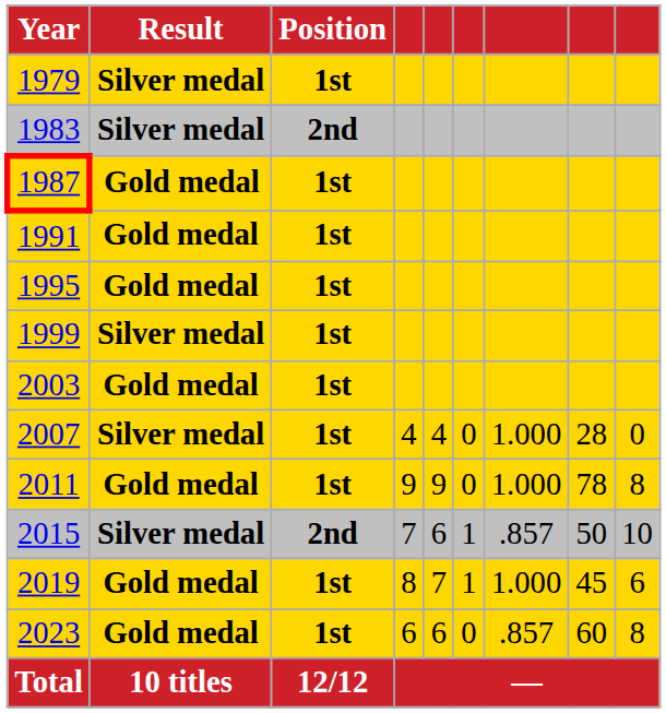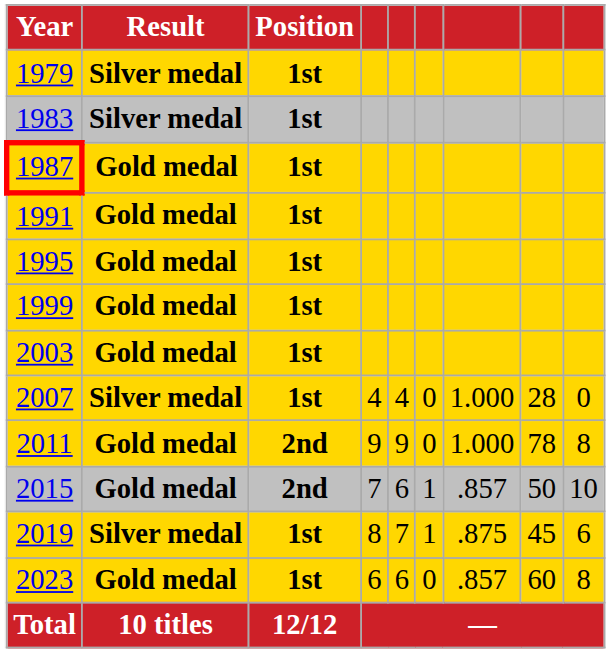 <table class="wikitable" style="text-align:center">
 <tr>
 <th style="color:white; background:#CE2028;">Year</th>
 <th style="color:white; background:#CE2028;">Result</th>
 <th style="color:white; background:#CE2028;">Position</th>
 <th style="color:white; background:#CE2028;"></th>
 <th style="color:white; background:#CE2028;"></th>
 <th style="color:white; background:#CE2028;"></th>
 <th style="color:white; background:#CE2028;"></th>
 <th style="color:white; background:#CE2028;"></th>
 <th style="color:white; background:#CE2028;"></th>
 </tr>
 <tr style="background:gold;">
 <td> <a href='#'>1979</a></td>
 <td><strong>Silver medal</strong></td>
 <td><strong>1st</strong></td>
 <td></td>
 <td></td>
 <td></td>
 <td></td>
 <td></td>
 <td></td>
 </tr>
 <tr style="background:silver;">
 <td> <a href='#'>1983</a></td>
 <td><strong>Silver medal</strong></td>
-<td><strong>2nd</strong></td>
+<td><strong>1st</strong></td>
 <td></td>
 <td></td>
 <td></td>
 <td></td>
 <td></td>
 <td></td>
 </tr>
 <tr style="background:gold;">
 <td style="border:3px solid red"> <a href='#'>1987</a></td>
 <td><strong>Gold medal</strong></td>
 <td><strong>1st</strong></td>
 <td></td>
 <td></td>
 <td></td>
 <td></td>
 <td></td>
 <td></td>
 </tr>
 <tr style="background:gold;">
 <td> <a href='#'>1991</a></td>
 <td><strong>Gold medal</strong></td>
 <td><strong>1st</strong></td>
 <td></td>
 <td></td>
 <td></td>
 <td></td>
 <td></td>
 <td></td>
 </tr>
 <tr style="background:gold;">
 <td> <a href='#'>1995</a></td>
 <td><strong>Gold medal</strong></td>
 <td><strong>1st</strong></td>
 <td></td>
 <td></td>
 <td></td>
 <td></td>
 <td></td>
 <td></td>
 </tr>
 <tr style="background:gold;">
 <td> <a href='#'>1999</a></td>
-<td><strong>Silver medal</strong></td>
+<td><strong>Gold medal</strong></td>
 <td><strong>1st</strong></td>
 <td></td>
 <td></td>
 <td></td>
 <td></td>
 <td></td>
 <td></td>
 </tr>
 <tr style="background:gold;">
 <td> <a href='#'>2003</a></td>
 <td><strong>Gold medal</strong></td>
 <td><strong>1st</strong></td>
 <td></td>
 <td></td>
 <td></td>
 <td></td>
 <td></td>
 <td></td>
 </tr>
 <tr style="background:gold;">
 <td> <a href='#'>2007</a></td>
 <td><strong>Silver medal</strong></td>
 <td><strong>1st</strong></td>
 <td>4</td>
 <td>4</td>
 <td>0</td>
 <td>1.000</td>
 <td>28</td>
 <td>0</td>
 </tr>
 <tr style="background:gold;">
 <td> <a href='#'>2011</a></td>
 <td><strong>Gold medal</strong></td>
-<td><strong>1st</strong></td>
+<td><strong>2nd</strong></td>
 <td>9</td>
 <td>9</td>
 <td>0</td>
 <td>1.000</td>
 <td>78</td>
 <td>8</td>
 </tr>
 <tr style="background:silver;">
 <td> <a href='#'>2015</a></td>
-<td><strong>Silver medal</strong></td>
+<td><strong>Gold medal</strong></td>
 <td><strong>2nd</strong></td>
 <td>7</td>
 <td>6</td>
 <td>1</td>
 <td>.857</td>
 <td>50</td>
 <td>10</td>
 </tr>
 <tr style="background:gold;">
 <td> <a href='#'>2019</a></td>
-<td><strong>Gold medal</strong></td>
+<td><strong>Silver medal</strong></td>
 <td><strong>1st</strong></td>
 <td>8</td>
 <td>7</td>
 <td>1</td>
-<td>1.000</td>
+<td>.875</td>
 <td>45</td>
 <td>6</td>
 </tr>
 <tr style="background:gold;">
 <td> <a href='#'>2023</a></td>
 <td><strong>Gold medal</strong></td>
 <td><strong>1st</strong></td>
 <td>6</td>
 <td>6</td>
 <td>0</td>
 <td>.857</td>
 <td>60</td>
 <td>8</td>
 </tr>
 <tr>
 <th style="color:white; background:#CE2028;">Total</th>
 <th style="color:white; background:#CE2028;">10 titles</th>
 <th style="color:white; background:#CE2028;">12/12</th>
 <th colspan="6" style="color:white; background:#CE2028;">—</th>
 </tr>
 </table>
